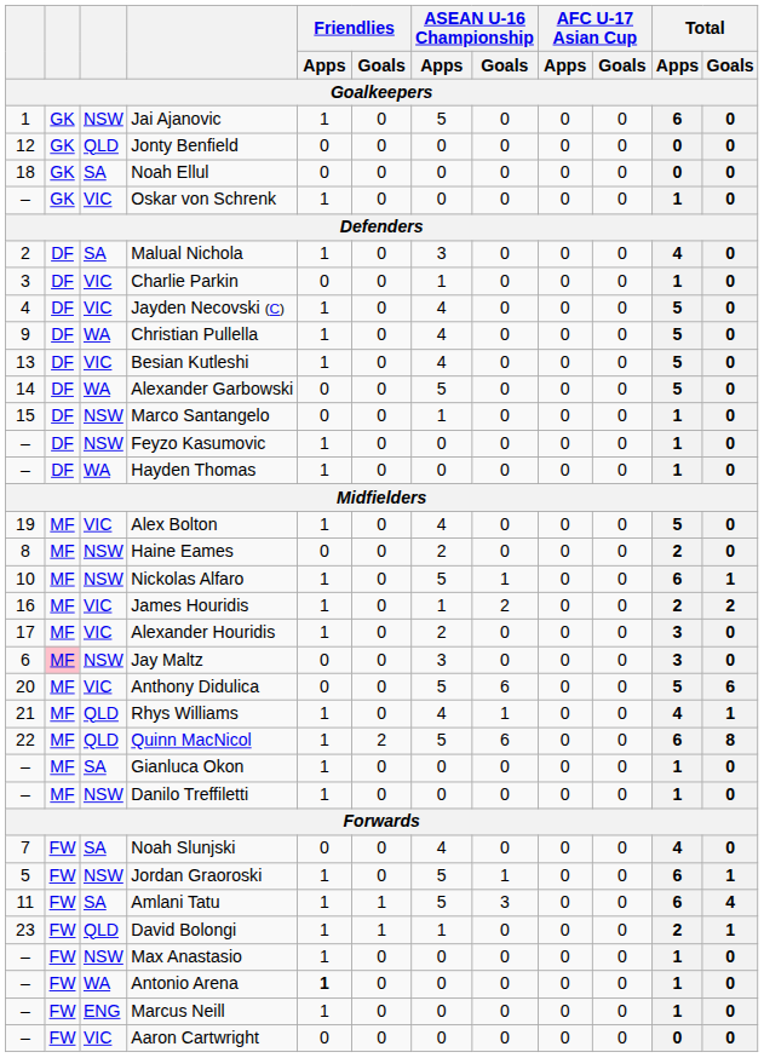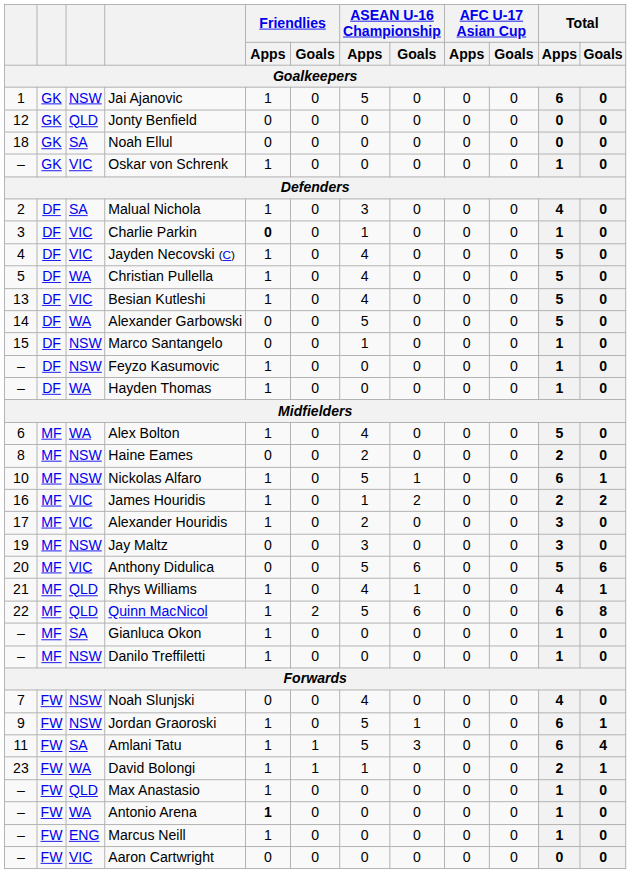 <table class="wikitable" style="text-align: center;">
 <tr>
 <th rowspan="2" width="30"><br></th>
 <th rowspan="2"><br></th>
 <th rowspan="2"><br></th>
 <th rowspan="2"><br></th>
 <th colspan="2" width="100"><a href='#'>Friendlies</a></th>
 <th colspan="2" width="100"><a href='#'>ASEAN U-16 Championship</a></th>
 <th colspan="2" width="100"><a href='#'>AFC U-17 Asian Cup</a></th>
 <th colspan="2" width="85">Total</th>
 </tr>
 <tr>
 <th>Apps</th>
 <th>Goals</th>
 <th>Apps</th>
 <th>Goals</th>
 <th>Apps</th>
 <th>Goals</th>
 <th>Apps</th>
 <th>Goals</th>
 </tr>
 <tr>
 <th colspan="14"><em>Goalkeepers</em></th>
 </tr>
 <tr>
 <td>1</td>
 <td><a href='#'>GK</a></td>
 <td style="text-align:left"> <a href='#'>NSW</a></td>
 <td style="text-align:left">Jai Ajanovic</td>
 <td>1</td>
 <td>0</td>
 <td>5</td>
 <td>0</td>
 <td>0</td>
 <td>0</td>
 <th>6</th>
 <th>0</th>
 </tr>
 <tr>
 <td>12</td>
 <td><a href='#'>GK</a></td>
 <td style="text-align:left"> <a href='#'>QLD</a></td>
 <td style="text-align:left">Jonty Benfield</td>
 <td>0</td>
 <td>0</td>
 <td>0</td>
 <td>0</td>
 <td>0</td>
 <td>0</td>
 <th>0</th>
 <th>0</th>
 </tr>
 <tr>
 <td>18</td>
 <td><a href='#'>GK</a></td>
 <td style="text-align:left"> <a href='#'>SA</a></td>
 <td style="text-align:left">Noah Ellul</td>
 <td>0</td>
 <td>0</td>
 <td>0</td>
 <td>0</td>
 <td>0</td>
 <td>0</td>
 <th>0</th>
 <th>0</th>
 </tr>
 <tr>
 <td>–</td>
 <td><a href='#'>GK</a></td>
 <td style="text-align:left"> <a href='#'>VIC</a></td>
 <td style="text-align:left">Oskar von Schrenk</td>
 <td>1</td>
 <td>0</td>
 <td>0</td>
 <td>0</td>
 <td>0</td>
 <td>0</td>
 <th>1</th>
 <th>0</th>
 </tr>
 <tr>
 <th colspan="14"><em>Defenders</em></th>
 </tr>
 <tr>
 <td>2</td>
 <td><a href='#'>DF</a></td>
 <td style="text-align:left"> <a href='#'>SA</a></td>
 <td style="text-align:left">Malual Nichola</td>
 <td>1</td>
 <td>0</td>
 <td>3</td>
 <td>0</td>
 <td>0</td>
 <td>0</td>
 <th>4</th>
 <th>0</th>
 </tr>
 <tr>
 <td>3</td>
 <td><a href='#'>DF</a></td>
 <td style="text-align:left"> <a href='#'>VIC</a></td>
 <td style="text-align:left">Charlie Parkin</td>
-<td>0</td>
+<td><strong>0</strong></td>
 <td>0</td>
 <td>1</td>
 <td>0</td>
 <td>0</td>
 <td>0</td>
 <th>1</th>
 <th>0</th>
 </tr>
 <tr>
 <td>4</td>
 <td><a href='#'>DF</a></td>
 <td style="text-align:left"> <a href='#'>VIC</a></td>
 <td style="text-align:left">Jayden Necovski <small>(<a href='#'>C</a>)</small></td>
 <td>1</td>
 <td>0</td>
 <td>4</td>
 <td>0</td>
 <td>0</td>
 <td>0</td>
 <th>5</th>
 <th>0</th>
 </tr>
 <tr>
-<td>9</td>
+<td>5</td>
 <td><a href='#'>DF</a></td>
 <td style="text-align:left"> <a href='#'>WA</a></td>
 <td style="text-align:left">Christian Pullella</td>
 <td>1</td>
 <td>0</td>
 <td>4</td>
 <td>0</td>
 <td>0</td>
 <td>0</td>
 <th>5</th>
 <th>0</th>
 </tr>
 <tr>
 <td>13</td>
 <td><a href='#'>DF</a></td>
 <td style="text-align:left"> <a href='#'>VIC</a></td>
 <td style="text-align:left">Besian Kutleshi</td>
 <td>1</td>
 <td>0</td>
 <td>4</td>
 <td>0</td>
 <td>0</td>
 <td>0</td>
 <th>5</th>
 <th>0</th>
 </tr>
 <tr>
 <td>14</td>
 <td><a href='#'>DF</a></td>
 <td style="text-align:left"> <a href='#'>WA</a></td>
 <td style="text-align:left">Alexander Garbowski</td>
 <td>0</td>
 <td>0</td>
 <td>5</td>
 <td>0</td>
 <td>0</td>
 <td>0</td>
 <th>5</th>
 <th>0</th>
 </tr>
 <tr>
 <td>15</td>
 <td><a href='#'>DF</a></td>
 <td style="text-align:left"> <a href='#'>NSW</a></td>
 <td style="text-align:left">Marco Santangelo</td>
 <td>0</td>
 <td>0</td>
 <td>1</td>
 <td>0</td>
 <td>0</td>
 <td>0</td>
 <th>1</th>
 <th>0</th>
 </tr>
 <tr>
 <td>–</td>
 <td><a href='#'>DF</a></td>
 <td style="text-align:left"> <a href='#'>NSW</a></td>
 <td style="text-align:left">Feyzo Kasumovic</td>
 <td>1</td>
 <td>0</td>
 <td>0</td>
 <td>0</td>
 <td>0</td>
 <td>0</td>
 <th>1</th>
 <th>0</th>
 </tr>
 <tr>
 <td>–</td>
 <td><a href='#'>DF</a></td>
 <td style="text-align:left"> <a href='#'>WA</a></td>
 <td style="text-align:left">Hayden Thomas</td>
 <td>1</td>
 <td>0</td>
 <td>0</td>
 <td>0</td>
 <td>0</td>
 <td>0</td>
 <th>1</th>
 <th>0</th>
 </tr>
 <tr>
 <th colspan="14"><em>Midfielders</em></th>
 </tr>
 <tr>
-<td>19</td>
+<td>6</td>
 <td><a href='#'>MF</a></td>
-<td style="text-align:left"> <a href='#'>VIC</a></td>
+<td style="text-align:left"> <a href='#'>WA</a></td>
 <td style="text-align:left">Alex Bolton</td>
 <td>1</td>
 <td>0</td>
 <td>4</td>
 <td>0</td>
 <td>0</td>
 <td>0</td>
 <th>5</th>
 <th>0</th>
 </tr>
 <tr>
 <td>8</td>
 <td><a href='#'>MF</a></td>
 <td style="text-align:left"> <a href='#'>NSW</a></td>
 <td style="text-align:left">Haine Eames</td>
 <td>0</td>
 <td>0</td>
 <td>2</td>
 <td>0</td>
 <td>0</td>
 <td>0</td>
 <th>2</th>
 <th>0</th>
 </tr>
 <tr>
 <td>10</td>
 <td><a href='#'>MF</a></td>
 <td style="text-align:left"> <a href='#'>NSW</a></td>
 <td style="text-align:left">Nickolas Alfaro</td>
 <td>1</td>
 <td>0</td>
 <td>5</td>
 <td>1</td>
 <td>0</td>
 <td>0</td>
 <th>6</th>
 <th>1</th>
 </tr>
 <tr>
 <td>16</td>
 <td><a href='#'>MF</a></td>
 <td style="text-align:left"> <a href='#'>VIC</a></td>
 <td style="text-align:left">James Houridis</td>
 <td>1</td>
 <td>0</td>
 <td>1</td>
 <td>2</td>
 <td>0</td>
 <td>0</td>
 <th>2</th>
 <th>2</th>
 </tr>
 <tr>
 <td>17</td>
 <td><a href='#'>MF</a></td>
 <td style="text-align:left"> <a href='#'>VIC</a></td>
 <td style="text-align:left">Alexander Houridis</td>
 <td>1</td>
 <td>0</td>
 <td>2</td>
 <td>0</td>
 <td>0</td>
 <td>0</td>
 <th>3</th>
 <th>0</th>
 </tr>
 <tr>
-<td>6</td>
-<td style="background: pink;"><a href='#'>MF</a></td>
+<td>19</td>
+<td><a href='#'>MF</a></td>
 <td style="text-align:left"> <a href='#'>NSW</a></td>
 <td style="text-align:left">Jay Maltz</td>
 <td>0</td>
 <td>0</td>
 <td>3</td>
 <td>0</td>
 <td>0</td>
 <td>0</td>
 <th>3</th>
 <th>0</th>
 </tr>
 <tr>
 <td>20</td>
 <td><a href='#'>MF</a></td>
 <td style="text-align:left"> <a href='#'>VIC</a></td>
 <td style="text-align:left">Anthony Didulica</td>
 <td>0</td>
 <td>0</td>
 <td>5</td>
 <td>6</td>
 <td>0</td>
 <td>0</td>
 <th>5</th>
 <th>6</th>
 </tr>
 <tr>
 <td>21</td>
 <td><a href='#'>MF</a></td>
 <td style="text-align:left"> <a href='#'>QLD</a></td>
 <td style="text-align:left">Rhys Williams</td>
 <td>1</td>
 <td>0</td>
 <td>4</td>
 <td>1</td>
 <td>0</td>
 <td>0</td>
 <th>4</th>
 <th>1</th>
 </tr>
 <tr>
 <td>22</td>
 <td><a href='#'>MF</a></td>
 <td style="text-align:left"> <a href='#'>QLD</a></td>
 <td style="text-align:left"><a href='#'>Quinn MacNicol</a></td>
 <td>1</td>
 <td>2</td>
 <td>5</td>
 <td>6</td>
 <td>0</td>
 <td>0</td>
 <th>6</th>
 <th>8</th>
 </tr>
 <tr>
 <td>–</td>
 <td><a href='#'>MF</a></td>
 <td style="text-align:left"> <a href='#'>SA</a></td>
 <td style="text-align:left">Gianluca Okon</td>
 <td>1</td>
 <td>0</td>
 <td>0</td>
 <td>0</td>
 <td>0</td>
 <td>0</td>
 <th>1</th>
 <th>0</th>
 </tr>
 <tr>
 <td>–</td>
 <td><a href='#'>MF</a></td>
 <td style="text-align:left"> <a href='#'>NSW</a></td>
 <td style="text-align:left">Danilo Treffiletti</td>
 <td>1</td>
 <td>0</td>
 <td>0</td>
 <td>0</td>
 <td>0</td>
 <td>0</td>
 <th>1</th>
 <th>0</th>
 </tr>
 <tr>
 <th colspan="14"><em>Forwards</em></th>
 </tr>
 <tr>
 <td>7</td>
 <td><a href='#'>FW</a></td>
-<td style="text-align:left"> <a href='#'>SA</a></td>
+<td style="text-align:left"> <a href='#'>NSW</a></td>
 <td style="text-align:left">Noah Slunjski</td>
 <td>0</td>
 <td>0</td>
 <td>4</td>
 <td>0</td>
 <td>0</td>
 <td>0</td>
 <th>4</th>
 <th>0</th>
 </tr>
 <tr>
-<td>5</td>
+<td>9</td>
 <td><a href='#'>FW</a></td>
 <td style="text-align:left"> <a href='#'>NSW</a></td>
 <td style="text-align:left">Jordan Graoroski</td>
 <td>1</td>
 <td>0</td>
 <td>5</td>
 <td>1</td>
 <td>0</td>
 <td>0</td>
 <th>6</th>
 <th>1</th>
 </tr>
 <tr>
 <td>11</td>
 <td><a href='#'>FW</a></td>
 <td style="text-align:left"> <a href='#'>SA</a></td>
 <td style="text-align:left">Amlani Tatu</td>
 <td>1</td>
 <td>1</td>
 <td>5</td>
 <td>3</td>
 <td>0</td>
 <td>0</td>
 <th>6</th>
 <th>4</th>
 </tr>
 <tr>
 <td>23</td>
 <td><a href='#'>FW</a></td>
-<td style="text-align:left"> <a href='#'>QLD</a></td>
+<td style="text-align:left"> <a href='#'>WA</a></td>
 <td style="text-align:left">David Bolongi</td>
 <td>1</td>
 <td>1</td>
 <td>1</td>
 <td>0</td>
 <td>0</td>
 <td>0</td>
 <th>2</th>
 <th>1</th>
 </tr>
 <tr>
 <td>–</td>
 <td><a href='#'>FW</a></td>
-<td style="text-align:left"> <a href='#'>NSW</a></td>
+<td style="text-align:left"> <a href='#'>QLD</a></td>
 <td style="text-align:left">Max Anastasio</td>
 <td>1</td>
 <td>0</td>
 <td>0</td>
 <td>0</td>
 <td>0</td>
 <td>0</td>
 <th>1</th>
 <th>0</th>
 </tr>
 <tr>
 <td>–</td>
 <td><a href='#'>FW</a></td>
 <td style="text-align:left"> <a href='#'>WA</a></td>
 <td style="text-align:left">Antonio Arena</td>
 <td><strong>1</strong></td>
 <td>0</td>
 <td>0</td>
 <td>0</td>
 <td>0</td>
 <td>0</td>
 <th>1</th>
 <th>0</th>
 </tr>
 <tr>
 <td>–</td>
 <td><a href='#'>FW</a></td>
 <td style="text-align:left"> <a href='#'>ENG</a></td>
 <td style="text-align:left">Marcus Neill</td>
 <td>1</td>
 <td>0</td>
 <td>0</td>
 <td>0</td>
 <td>0</td>
 <td>0</td>
 <th>1</th>
 <th>0</th>
 </tr>
 <tr>
 <td>–</td>
 <td><a href='#'>FW</a></td>
 <td style="text-align:left"> <a href='#'>VIC</a></td>
 <td style="text-align:left">Aaron Cartwright</td>
 <td>0</td>
 <td>0</td>
 <td>0</td>
 <td>0</td>
 <td>0</td>
 <td>0</td>
 <th>0</th>
 <th>0</th>
 </tr>
 </table>
